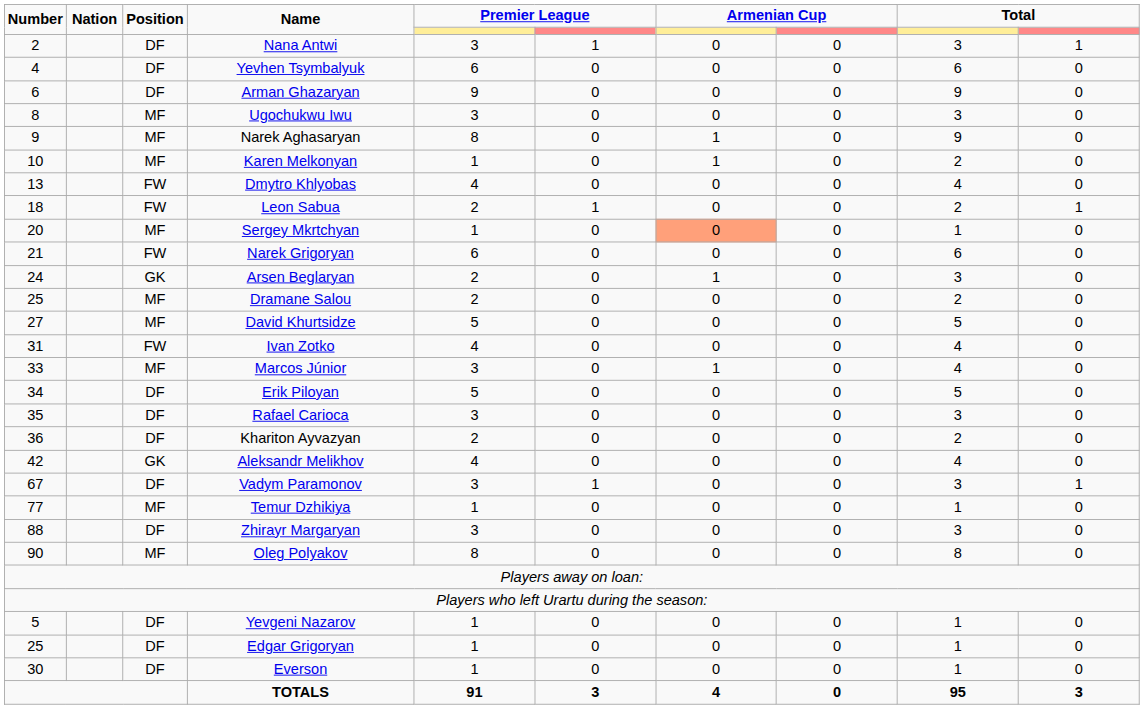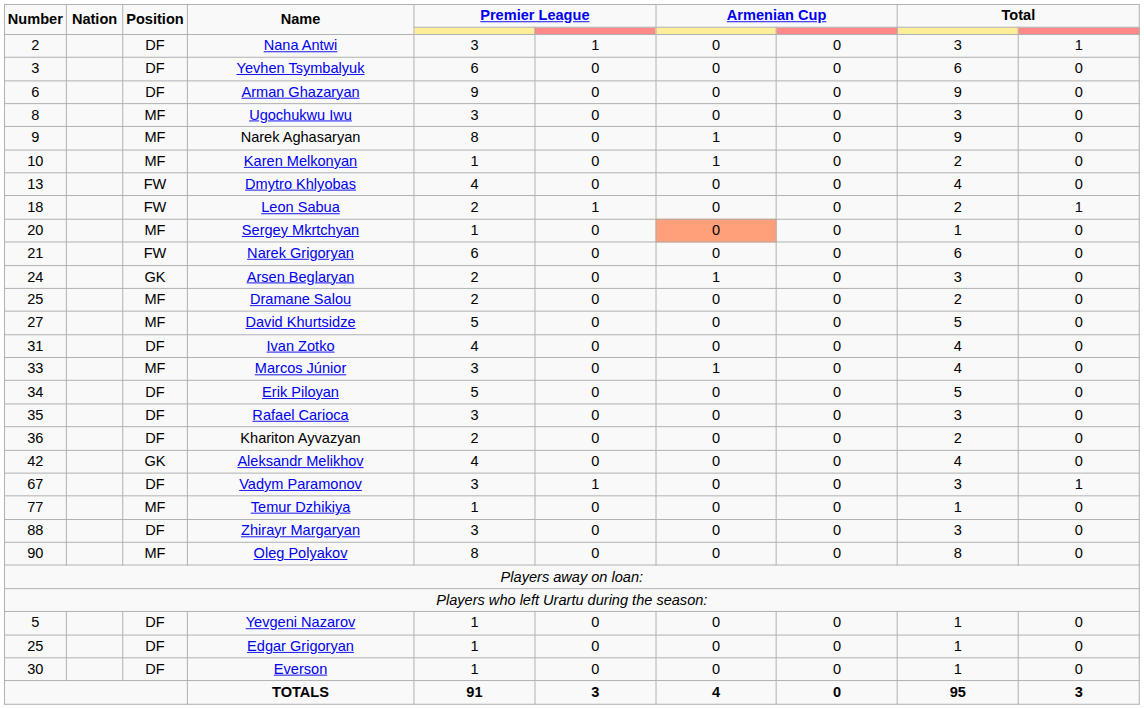 <table class="wikitable" style="text-align:center;">
 <tr>
 <td rowspan="2"  style="width:5%; text-align:center;"><strong>Number</strong></td>
 <td rowspan="2"  style="width:5%; text-align:center;"><strong>Nation</strong></td>
 <td rowspan="2"  style="width:5%; text-align:center;"><strong>Position</strong></td>
 <td rowspan="2"  style="width:20%; text-align:center;"><strong>Name</strong></td>
 <td colspan="2" style="text-align:center;"><strong><a href='#'>Premier League</a></strong></td>
 <td colspan="2" style="text-align:center;"><strong><a href='#'>Armenian Cup</a></strong></td>
 <td colspan="2" style="text-align:center;"><strong>Total</strong></td>
 </tr>
 <tr>
 <th style="width:60px; background:#fe9;"></th>
 <th style="width:60px; background:#ff8888;"></th>
 <th style="width:60px; background:#fe9;"></th>
 <th style="width:60px; background:#ff8888;"></th>
 <th style="width:60px; background:#fe9;"></th>
 <th style="width:60px; background:#ff8888;"></th>
 </tr>
 <tr>
 <td>2</td>
 <td></td>
 <td>DF</td>
 <td><a href='#'>Nana Antwi</a></td>
 <td>3</td>
 <td>1</td>
 <td>0</td>
 <td>0</td>
 <td>3</td>
 <td>1</td>
 </tr>
 <tr>
-<td>4</td>
+<td>3</td>
 <td></td>
 <td>DF</td>
 <td><a href='#'>Yevhen Tsymbalyuk</a></td>
 <td>6</td>
 <td>0</td>
 <td>0</td>
 <td>0</td>
 <td>6</td>
 <td>0</td>
 </tr>
 <tr>
 <td>6</td>
 <td></td>
 <td>DF</td>
 <td><a href='#'>Arman Ghazaryan</a></td>
 <td>9</td>
 <td>0</td>
 <td>0</td>
 <td>0</td>
 <td>9</td>
 <td>0</td>
 </tr>
 <tr>
 <td>8</td>
 <td></td>
 <td>MF</td>
 <td><a href='#'>Ugochukwu Iwu</a></td>
 <td>3</td>
 <td>0</td>
 <td>0</td>
 <td>0</td>
 <td>3</td>
 <td>0</td>
 </tr>
 <tr>
 <td>9</td>
 <td></td>
 <td>MF</td>
 <td>Narek Aghasaryan</td>
 <td>8</td>
 <td>0</td>
 <td>1</td>
 <td>0</td>
 <td>9</td>
 <td>0</td>
 </tr>
 <tr>
 <td>10</td>
 <td></td>
 <td>MF</td>
 <td><a href='#'>Karen Melkonyan</a></td>
 <td>1</td>
 <td>0</td>
 <td>1</td>
 <td>0</td>
 <td>2</td>
 <td>0</td>
 </tr>
 <tr>
 <td>13</td>
 <td></td>
 <td>FW</td>
 <td><a href='#'>Dmytro Khlyobas</a></td>
 <td>4</td>
 <td>0</td>
 <td>0</td>
 <td>0</td>
 <td>4</td>
 <td>0</td>
 </tr>
 <tr>
 <td>18</td>
 <td></td>
 <td>FW</td>
 <td><a href='#'>Leon Sabua</a></td>
 <td>2</td>
 <td>1</td>
 <td>0</td>
 <td>0</td>
 <td>2</td>
 <td>1</td>
 </tr>
 <tr>
 <td>20</td>
 <td></td>
 <td>MF</td>
 <td><a href='#'>Sergey Mkrtchyan</a></td>
 <td>1</td>
 <td>0</td>
 <td style="background: lightsalmon;">0</td>
 <td>0</td>
 <td>1</td>
 <td>0</td>
 </tr>
 <tr>
 <td>21</td>
 <td></td>
 <td>FW</td>
 <td><a href='#'>Narek Grigoryan</a></td>
 <td>6</td>
 <td>0</td>
 <td>0</td>
 <td>0</td>
 <td>6</td>
 <td>0</td>
 </tr>
 <tr>
 <td>24</td>
 <td></td>
 <td>GK</td>
 <td><a href='#'>Arsen Beglaryan</a></td>
 <td>2</td>
 <td>0</td>
 <td>1</td>
 <td>0</td>
 <td>3</td>
 <td>0</td>
 </tr>
 <tr>
 <td>25</td>
 <td></td>
 <td>MF</td>
 <td><a href='#'>Dramane Salou</a></td>
 <td>2</td>
 <td>0</td>
 <td>0</td>
 <td>0</td>
 <td>2</td>
 <td>0</td>
 </tr>
 <tr>
 <td>27</td>
 <td></td>
 <td>MF</td>
 <td><a href='#'>David Khurtsidze</a></td>
 <td>5</td>
 <td>0</td>
 <td>0</td>
 <td>0</td>
 <td>5</td>
 <td>0</td>
 </tr>
 <tr>
 <td>31</td>
 <td></td>
-<td>FW</td>
+<td>DF</td>
 <td><a href='#'>Ivan Zotko</a></td>
 <td>4</td>
 <td>0</td>
 <td>0</td>
 <td>0</td>
 <td>4</td>
 <td>0</td>
 </tr>
 <tr>
 <td>33</td>
 <td></td>
 <td>MF</td>
 <td><a href='#'>Marcos Júnior</a></td>
 <td>3</td>
 <td>0</td>
 <td>1</td>
 <td>0</td>
 <td>4</td>
 <td>0</td>
 </tr>
 <tr>
 <td>34</td>
 <td></td>
 <td>DF</td>
 <td><a href='#'>Erik Piloyan</a></td>
 <td>5</td>
 <td>0</td>
 <td>0</td>
 <td>0</td>
 <td>5</td>
 <td>0</td>
 </tr>
 <tr>
 <td>35</td>
 <td></td>
 <td>DF</td>
 <td><a href='#'>Rafael Carioca</a></td>
 <td>3</td>
 <td>0</td>
 <td>0</td>
 <td>0</td>
 <td>3</td>
 <td>0</td>
 </tr>
 <tr>
 <td>36</td>
 <td></td>
 <td>DF</td>
 <td>Khariton Ayvazyan</td>
 <td>2</td>
 <td>0</td>
 <td>0</td>
 <td>0</td>
 <td>2</td>
 <td>0</td>
 </tr>
 <tr>
 <td>42</td>
 <td></td>
 <td>GK</td>
 <td><a href='#'>Aleksandr Melikhov</a></td>
 <td>4</td>
 <td>0</td>
 <td>0</td>
 <td>0</td>
 <td>4</td>
 <td>0</td>
 </tr>
 <tr>
 <td>67</td>
 <td></td>
 <td>DF</td>
 <td><a href='#'>Vadym Paramonov</a></td>
 <td>3</td>
 <td>1</td>
 <td>0</td>
 <td>0</td>
 <td>3</td>
 <td>1</td>
 </tr>
 <tr>
 <td>77</td>
 <td></td>
 <td>MF</td>
 <td><a href='#'>Temur Dzhikiya</a></td>
 <td>1</td>
 <td>0</td>
 <td>0</td>
 <td>0</td>
 <td>1</td>
 <td>0</td>
 </tr>
 <tr>
 <td>88</td>
 <td></td>
 <td>DF</td>
 <td><a href='#'>Zhirayr Margaryan</a></td>
 <td>3</td>
 <td>0</td>
 <td>0</td>
 <td>0</td>
 <td>3</td>
 <td>0</td>
 </tr>
 <tr>
 <td>90</td>
 <td></td>
 <td>MF</td>
 <td><a href='#'>Oleg Polyakov</a></td>
 <td>8</td>
 <td>0</td>
 <td>0</td>
 <td>0</td>
 <td>8</td>
 <td>0</td>
 </tr>
 <tr>
 <td colspan="14"><em>Players away on loan:</em></td>
 </tr>
 <tr>
 <td colspan="14"><em>Players who left Urartu during the season:</em></td>
 </tr>
 <tr>
 <td>5</td>
 <td></td>
 <td>DF</td>
 <td><a href='#'>Yevgeni Nazarov</a></td>
 <td>1</td>
 <td>0</td>
 <td>0</td>
 <td>0</td>
 <td>1</td>
 <td>0</td>
 </tr>
 <tr>
 <td>25</td>
 <td></td>
 <td>DF</td>
 <td><a href='#'>Edgar Grigoryan</a></td>
 <td>1</td>
 <td>0</td>
 <td>0</td>
 <td>0</td>
 <td>1</td>
 <td>0</td>
 </tr>
 <tr>
 <td>30</td>
 <td></td>
 <td>DF</td>
 <td><a href='#'>Everson</a></td>
 <td>1</td>
 <td>0</td>
 <td>0</td>
 <td>0</td>
 <td>1</td>
 <td>0</td>
 </tr>
 <tr>
 <td colspan="3"></td>
 <td><strong>TOTALS</strong></td>
 <td><strong>91</strong></td>
 <td><strong>3</strong></td>
 <td><strong>4</strong></td>
 <td><strong>0</strong></td>
 <td><strong>95</strong></td>
 <td><strong>3</strong></td>
 </tr>
 </table>
